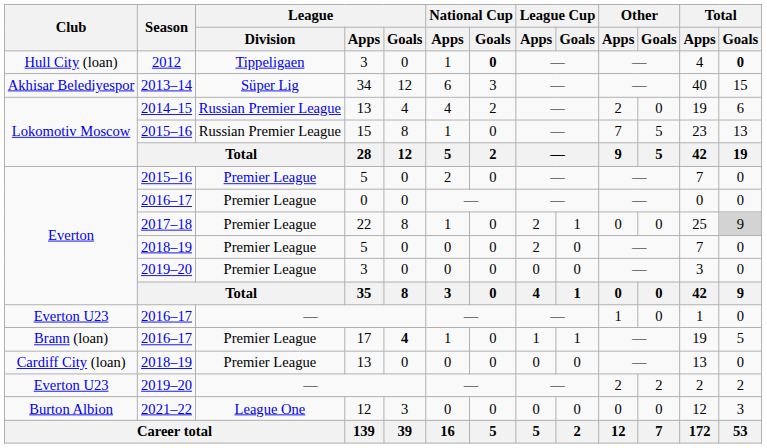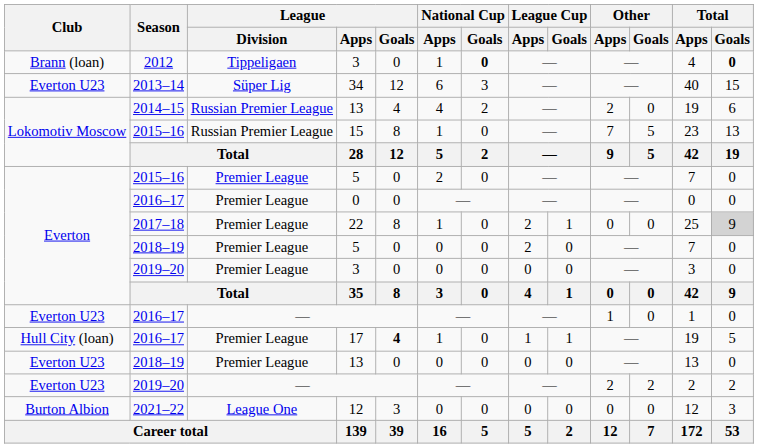 <table class=wikitable style="text-align: center;">
 <tr>
 <th rowspan=2>Club</th>
 <th rowspan=2>Season</th>
 <th colspan=3>League</th>
 <th colspan=2>National Cup</th>
 <th colspan=2>League Cup</th>
 <th colspan=2>Other</th>
 <th colspan=2>Total</th>
 </tr>
 <tr>
 <th>Division</th>
 <th>Apps</th>
 <th>Goals</th>
 <th>Apps</th>
 <th>Goals</th>
 <th>Apps</th>
 <th>Goals</th>
 <th>Apps</th>
 <th>Goals</th>
 <th>Apps</th>
 <th>Goals</th>
 </tr>
 <tr>
-<td><a href='#'>Hull City</a> (loan)</td>
+<td><a href='#'>Brann</a> (loan)</td>
 <td><a href='#'>2012</a></td>
 <td><a href='#'>Tippeligaen</a></td>
 <td>3</td>
 <td>0</td>
 <td>1</td>
 <td><strong>0</strong></td>
 <td colspan="2">—</td>
 <td colspan="2">—</td>
 <td>4</td>
 <td><strong>0</strong></td>
 </tr>
 <tr>
-<td><a href='#'>Akhisar Belediyespor</a></td>
+<td><a href='#'>Everton U23</a></td>
 <td><a href='#'>2013–14</a></td>
 <td><a href='#'>Süper Lig</a></td>
 <td>34</td>
 <td>12</td>
 <td>6</td>
 <td>3</td>
 <td colspan="2">—</td>
 <td colspan="2">—</td>
 <td>40</td>
 <td>15</td>
 </tr>
 <tr>
 <td rowspan=3><a href='#'>Lokomotiv Moscow</a></td>
 <td><a href='#'>2014–15</a></td>
 <td><a href='#'>Russian Premier League</a></td>
 <td>13</td>
 <td>4</td>
 <td>4</td>
 <td>2</td>
 <td colspan="2">—</td>
 <td>2</td>
 <td>0</td>
 <td>19</td>
 <td>6</td>
 </tr>
 <tr>
 <td><a href='#'>2015–16</a></td>
 <td>Russian Premier League</td>
 <td>15</td>
 <td>8</td>
 <td>1</td>
 <td>0</td>
 <td colspan="2">—</td>
 <td>7</td>
 <td>5</td>
 <td>23</td>
 <td>13</td>
 </tr>
 <tr>
 <th colspan=2>Total</th>
 <th>28</th>
 <th>12</th>
 <th>5</th>
 <th>2</th>
 <th colspan="2">—</th>
 <th>9</th>
 <th>5</th>
 <th>42</th>
 <th>19</th>
 </tr>
 <tr>
 <td rowspan=6><a href='#'>Everton</a></td>
 <td><a href='#'>2015–16</a></td>
 <td><a href='#'>Premier League</a></td>
 <td>5</td>
 <td>0</td>
 <td>2</td>
 <td>0</td>
 <td colspan="2">—</td>
 <td colspan="2">—</td>
 <td>7</td>
 <td>0</td>
 </tr>
 <tr>
 <td><a href='#'>2016–17</a></td>
 <td>Premier League</td>
 <td>0</td>
 <td>0</td>
 <td colspan="2">—</td>
 <td colspan="2">—</td>
 <td colspan="2">—</td>
 <td>0</td>
 <td>0</td>
 </tr>
 <tr>
 <td><a href='#'>2017–18</a></td>
 <td>Premier League</td>
 <td>22</td>
 <td>8</td>
 <td>1</td>
 <td>0</td>
 <td>2</td>
 <td>1</td>
 <td>0</td>
 <td>0</td>
 <td>25</td>
 <td style="background: lightgrey;">9</td>
 </tr>
 <tr>
 <td><a href='#'>2018–19</a></td>
 <td>Premier League</td>
 <td>5</td>
 <td>0</td>
 <td>0</td>
 <td>0</td>
 <td>2</td>
 <td>0</td>
 <td colspan="2">—</td>
 <td>7</td>
 <td>0</td>
 </tr>
 <tr>
 <td><a href='#'>2019–20</a></td>
 <td>Premier League</td>
 <td>3</td>
 <td>0</td>
 <td>0</td>
 <td>0</td>
 <td>0</td>
 <td>0</td>
 <td colspan="2">—</td>
 <td>3</td>
 <td>0</td>
 </tr>
 <tr>
 <th colspan=2>Total</th>
 <th>35</th>
 <th>8</th>
 <th>3</th>
 <th>0</th>
 <th>4</th>
 <th>1</th>
 <th>0</th>
 <th>0</th>
 <th>42</th>
 <th>9</th>
 </tr>
 <tr>
 <td><a href='#'>Everton U23</a></td>
 <td><a href='#'>2016–17</a></td>
 <td colspan=3>—</td>
 <td colspan=2>—</td>
 <td colspan=2>—</td>
 <td>1</td>
 <td>0</td>
 <td>1</td>
 <td>0</td>
 </tr>
 <tr>
-<td><a href='#'>Brann</a> (loan)</td>
+<td><a href='#'>Hull City</a> (loan)</td>
 <td><a href='#'>2016–17</a></td>
 <td>Premier League</td>
 <td>17</td>
 <td><strong>4</strong></td>
 <td>1</td>
 <td>0</td>
 <td>1</td>
 <td>1</td>
 <td colspan="2">—</td>
 <td>19</td>
 <td>5</td>
 </tr>
 <tr>
-<td><a href='#'>Cardiff City</a> (loan)</td>
+<td><a href='#'>Everton U23</a></td>
 <td><a href='#'>2018–19</a></td>
 <td>Premier League</td>
 <td>13</td>
 <td>0</td>
 <td>0</td>
 <td>0</td>
 <td>0</td>
 <td>0</td>
 <td colspan="2">—</td>
 <td>13</td>
 <td>0</td>
 </tr>
 <tr>
 <td><a href='#'>Everton U23</a></td>
 <td><a href='#'>2019–20</a></td>
 <td colspan=3>—</td>
 <td colspan=2>—</td>
 <td colspan=2>—</td>
 <td>2</td>
 <td>2</td>
 <td>2</td>
 <td>2</td>
 </tr>
 <tr>
 <td><a href='#'>Burton Albion</a></td>
 <td><a href='#'>2021–22</a></td>
 <td><a href='#'>League One</a></td>
 <td>12</td>
 <td>3</td>
 <td>0</td>
 <td>0</td>
 <td>0</td>
 <td>0</td>
 <td>0</td>
 <td>0</td>
 <td>12</td>
 <td>3</td>
 </tr>
 <tr>
 <th colspan=3>Career total</th>
 <th>139</th>
 <th>39</th>
 <th>16</th>
 <th>5</th>
 <th>5</th>
 <th>2</th>
 <th>12</th>
 <th>7</th>
 <th>172</th>
 <th>53</th>
 </tr>
 </table>
